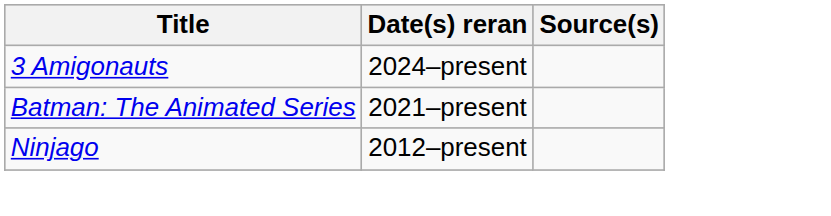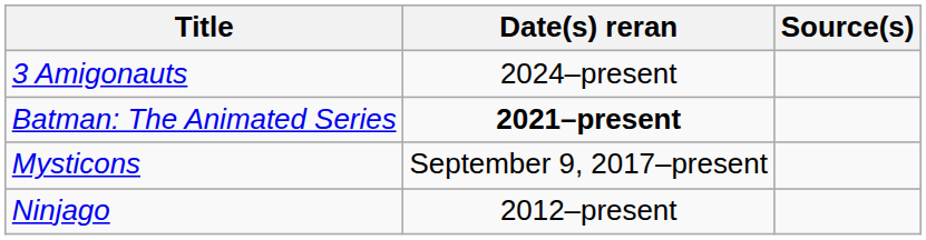 <table class="wikitable plainrowheaders sortable" style="text-align:center;">
 <tr>
 <th scope="col">Title</th>
 <th scope="col">Date(s) reran</th>
 <th class="unsortable">Source(s)</th>
 </tr>
 <tr>
 <td scope="row" style="text-align:left;"><em><a href='#'>3 Amigonauts</a></em></td>
 <td>2024–present</td>
 <td></td>
 </tr>
 <tr>
 <td scope="row" style="text-align:left;"><em><a href='#'>Batman: The Animated Series</a></em></td>
-<td>2021–present</td>
+<td><strong>2021–present</strong></td>
+<td></td>
+</tr>
+<tr>
+<td scope="row" style="text-align:left;"><em><a href='#'>Mysticons</a></em></td>
+<td>September 9, 2017–present</td>
 <td></td>
 </tr>
 <tr>
 <td scope="row" style="text-align:left;"><em><a href='#'>Ninjago</a></em></td>
 <td>2012–present</td>
 <td></td>
 </tr>
 </table>
